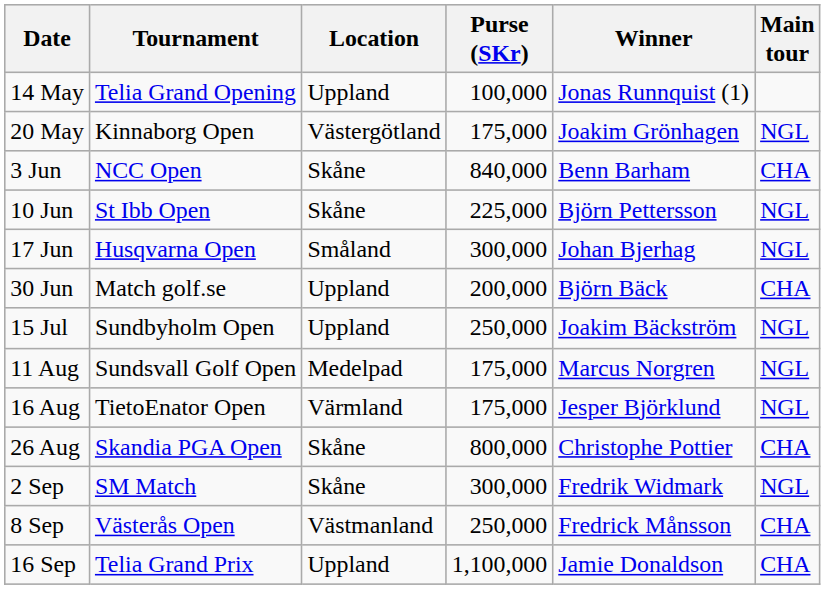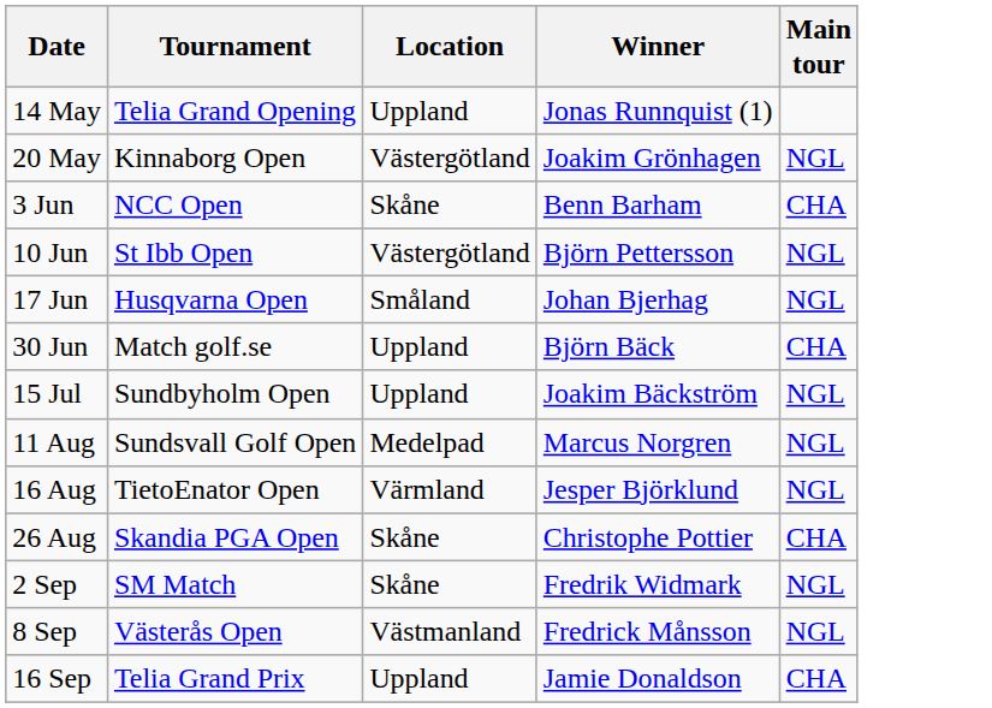 <table class="wikitable" style="font-size:95%;">
 <tr>
 <th>Date</th>
 <th>Tournament</th>
 <th>Location</th>
-<th>Purse<br>(<a href='#'>SKr</a>)</th>
 <th>Winner</th>
 <th>Main<br>tour</th>
 </tr>
 <tr>
 <td>14 May</td>
 <td><a href='#'>Telia Grand Opening</a></td>
 <td>Uppland</td>
-<td align=right>100,000</td>
 <td> <a href='#'>Jonas Runnquist</a> (1)</td>
 <td></td>
 </tr>
 <tr>
 <td>20 May</td>
 <td>Kinnaborg Open</td>
 <td>Västergötland</td>
-<td align=right>175,000</td>
 <td> <a href='#'>Joakim Grönhagen</a></td>
 <td><a href='#'>NGL</a></td>
 </tr>
 <tr>
 <td>3 Jun</td>
 <td><a href='#'>NCC Open</a></td>
 <td>Skåne</td>
-<td align=right>840,000</td>
 <td> <a href='#'>Benn Barham</a></td>
 <td><a href='#'>CHA</a></td>
 </tr>
 <tr>
 <td>10 Jun</td>
 <td><a href='#'>St Ibb Open</a></td>
-<td>Skåne</td>
-<td align=right>225,000</td>
+<td>Västergötland</td>
 <td> <a href='#'>Björn Pettersson</a></td>
 <td><a href='#'>NGL</a></td>
 </tr>
 <tr>
 <td>17 Jun</td>
 <td><a href='#'>Husqvarna Open</a></td>
 <td>Småland</td>
-<td align=right>300,000</td>
 <td> <a href='#'>Johan Bjerhag</a></td>
 <td><a href='#'>NGL</a></td>
 </tr>
 <tr>
 <td>30 Jun</td>
 <td>Match golf.se</td>
 <td>Uppland</td>
-<td align=right>200,000</td>
 <td> <a href='#'>Björn Bäck</a></td>
 <td><a href='#'>CHA</a></td>
 </tr>
 <tr>
 <td>15 Jul</td>
 <td>Sundbyholm Open</td>
 <td>Uppland</td>
-<td align=right>250,000</td>
 <td> <a href='#'>Joakim Bäckström</a></td>
 <td><a href='#'>NGL</a></td>
 </tr>
 <tr>
 <td>11 Aug</td>
 <td>Sundsvall Golf Open</td>
 <td>Medelpad</td>
-<td align=right>175,000</td>
 <td> <a href='#'>Marcus Norgren</a></td>
 <td><a href='#'>NGL</a></td>
 </tr>
 <tr>
 <td>16 Aug</td>
 <td>TietoEnator Open</td>
 <td>Värmland</td>
-<td align=right>175,000</td>
 <td> <a href='#'>Jesper Björklund</a></td>
 <td><a href='#'>NGL</a></td>
 </tr>
 <tr>
 <td>26 Aug</td>
 <td><a href='#'>Skandia PGA Open</a></td>
 <td>Skåne</td>
-<td align=right>800,000</td>
 <td> <a href='#'>Christophe Pottier</a></td>
 <td><a href='#'>CHA</a></td>
 </tr>
 <tr>
 <td>2 Sep</td>
 <td><a href='#'>SM Match</a></td>
 <td>Skåne</td>
-<td align=right>300,000</td>
 <td> <a href='#'>Fredrik Widmark</a></td>
 <td><a href='#'>NGL</a></td>
 </tr>
 <tr>
 <td>8 Sep</td>
 <td><a href='#'>Västerås Open</a></td>
 <td>Västmanland</td>
-<td align=right>250,000</td>
 <td> <a href='#'>Fredrick Månsson</a></td>
-<td><a href='#'>CHA</a></td>
+<td><a href='#'>NGL</a></td>
 </tr>
 <tr>
 <td>16 Sep</td>
 <td><a href='#'>Telia Grand Prix</a></td>
 <td>Uppland</td>
-<td align=right>1,100,000</td>
 <td> <a href='#'>Jamie Donaldson</a></td>
 <td><a href='#'>CHA</a></td>
 </tr>
 </table>
